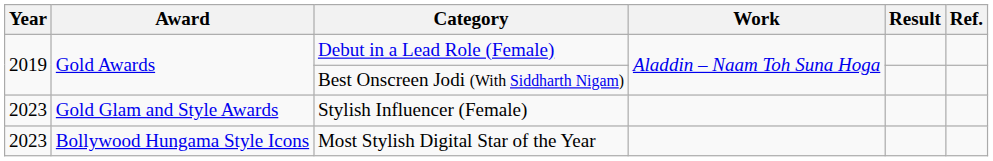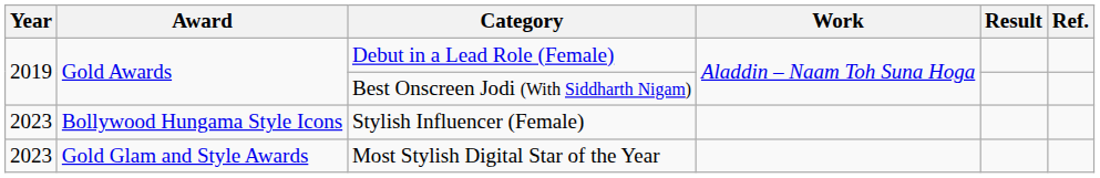 <table class="wikitable">
 <tr>
 <th>Year</th>
 <th>Award</th>
 <th>Category</th>
 <th>Work</th>
 <th>Result</th>
 <th>Ref.</th>
 </tr>
 <tr>
 <td rowspan="2">2019</td>
 <td rowspan="2"><a href='#'>Gold Awards</a></td>
 <td><a href='#'>Debut in a Lead Role (Female)</a></td>
 <td rowspan="2"><em><a href='#'>Aladdin – Naam Toh Suna Hoga</a></em></td>
 <td></td>
 <td></td>
 </tr>
 <tr>
 <td>Best Onscreen Jodi <small>(With <a href='#'>Siddharth Nigam</a>)</small></td>
 <td></td>
 <td></td>
 </tr>
 <tr>
 <td>2023</td>
-<td><a href='#'>Gold Glam and Style Awards</a></td>
+<td><a href='#'>Bollywood Hungama Style Icons</a></td>
 <td>Stylish Influencer (Female)</td>
 <td></td>
 <td></td>
 <td></td>
 </tr>
 <tr>
 <td>2023</td>
-<td><a href='#'>Bollywood Hungama Style Icons</a></td>
+<td><a href='#'>Gold Glam and Style Awards</a></td>
 <td>Most Stylish Digital Star of the Year</td>
 <td></td>
 <td></td>
 <td></td>
 </tr>
 </table>
